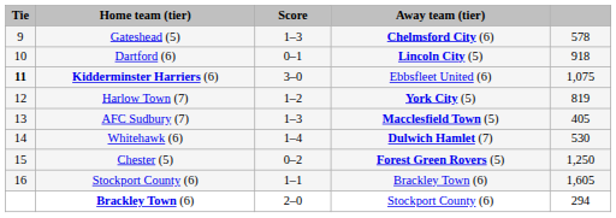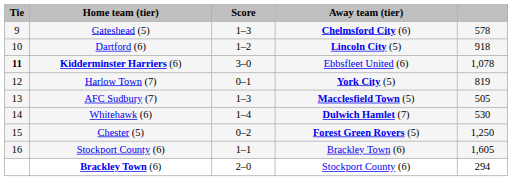 <table class="wikitable" style="width: 700px; background:WhiteSmoke; text-align:center; font-size:90%">
 <tr>
 <td scope="col" style="width:  5.00%; background:silver;"><strong>Tie</strong></td>
 <td scope="col" style="width: 36.25%; background:silver;"><strong>Home team (tier)</strong></td>
 <td scope="col" style="width: 12.50%; background:silver;"><strong>Score</strong></td>
 <td scope="col" style="width: 36.25%; background:silver;"><strong>Away team (tier)</strong></td>
 <td scope="col" style="width: 10.00%; background:silver;"><strong></strong></td>
 </tr>
 <tr>
 <td>9</td>
 <td><a href='#'>Gateshead</a> (5)</td>
 <td>1–3</td>
 <td><strong><a href='#'>Chelmsford City</a></strong> (6)</td>
 <td>578</td>
 </tr>
 <tr>
 <td>10</td>
 <td><a href='#'>Dartford</a> (6)</td>
-<td>0–1</td>
+<td>1–2</td>
 <td><strong><a href='#'>Lincoln City</a></strong> (5)</td>
 <td>918</td>
 </tr>
 <tr>
 <td><strong>11</strong></td>
 <td><strong><a href='#'>Kidderminster Harriers</a></strong> (6)</td>
 <td>3–0</td>
 <td><a href='#'>Ebbsfleet United</a> (6)</td>
-<td>1,075</td>
+<td>1,078</td>
 </tr>
 <tr>
 <td>12</td>
 <td><a href='#'>Harlow Town</a> (7)</td>
-<td>1–2</td>
+<td>0–1</td>
 <td><strong><a href='#'>York City</a></strong> (5)</td>
 <td>819</td>
 </tr>
 <tr>
 <td>13</td>
 <td><a href='#'>AFC Sudbury</a> (7)</td>
 <td>1–3</td>
 <td><strong><a href='#'>Macclesfield Town</a></strong> (5)</td>
-<td>405</td>
+<td>505</td>
 </tr>
 <tr>
 <td>14</td>
 <td><a href='#'>Whitehawk</a> (6)</td>
 <td>1–4</td>
 <td><strong><a href='#'>Dulwich Hamlet</a></strong> (7)</td>
 <td>530</td>
 </tr>
 <tr>
 <td>15</td>
 <td><a href='#'>Chester</a> (5)</td>
 <td>0–2</td>
 <td><strong><a href='#'>Forest Green Rovers</a></strong> (5)</td>
 <td>1,250</td>
 </tr>
 <tr>
 <td>16</td>
 <td><a href='#'>Stockport County</a> (6)</td>
 <td>1–1</td>
 <td><a href='#'>Brackley Town</a> (6)</td>
 <td>1,605</td>
 </tr>
 <tr style="background:white;">
 <td><em></em></td>
 <td><strong><a href='#'>Brackley Town</a></strong> (6)</td>
 <td>2–0</td>
 <td><a href='#'>Stockport County</a> (6)</td>
 <td>294</td>
 </tr>
 </table>
